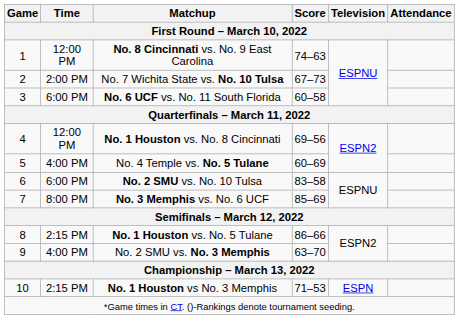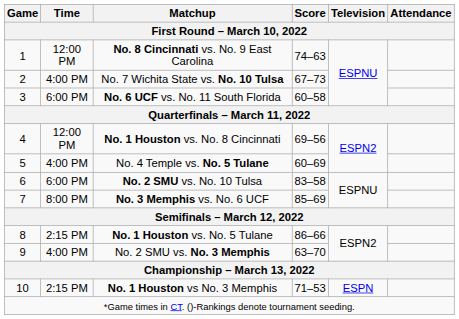 <table class="wikitable" style="font-size: 95%;text-align:center">
 <tr>
 <th>Game</th>
 <th>Time</th>
 <th>Matchup</th>
 <th>Score</th>
 <th>Television</th>
 <th>Attendance</th>
 </tr>
 <tr>
 <th colspan="8">First Round – March 10, 2022</th>
 </tr>
 <tr>
 <td>1</td>
 <td>12:00 PM</td>
 <td><strong>No. 8 Cincinnati</strong> vs. No. 9 East Carolina</td>
 <td>74–63</td>
 <td rowspan=3><a href='#'>ESPNU</a></td>
 <td></td>
 </tr>
 <tr>
 <td>2</td>
-<td>2:00 PM</td>
+<td>4:00 PM</td>
 <td>No. 7 Wichita State vs. <strong>No. 10 Tulsa</strong></td>
 <td>67–73</td>
 <td></td>
 </tr>
 <tr>
 <td>3</td>
 <td>6:00 PM</td>
 <td><strong>No. 6 UCF</strong> vs. No. 11 South Florida</td>
 <td>60–58</td>
 <td></td>
 </tr>
 <tr>
 <th colspan="8">Quarterfinals – March 11, 2022</th>
 </tr>
 <tr>
 <td>4</td>
 <td>12:00 PM</td>
 <td><strong>No. 1 Houston</strong> vs. No. 8 Cincinnati</td>
 <td>69–56</td>
 <td rowspan=2><a href='#'>ESPN2</a></td>
 <td></td>
 </tr>
 <tr>
 <td>5</td>
 <td>4:00 PM</td>
 <td>No. 4 Temple vs. <strong>No. 5 Tulane</strong></td>
 <td>60–69</td>
 <td></td>
 </tr>
 <tr>
 <td>6</td>
 <td>6:00 PM</td>
 <td><strong>No. 2 SMU</strong> vs. No. 10 Tulsa</td>
 <td>83–58</td>
 <td rowspan=2>ESPNU</td>
 <td></td>
 </tr>
 <tr>
 <td>7</td>
 <td>8:00 PM</td>
 <td><strong>No. 3 Memphis</strong> vs. No. 6 UCF</td>
 <td>85–69</td>
 <td></td>
 </tr>
 <tr>
 <th colspan="8">Semifinals – March 12, 2022</th>
 </tr>
 <tr>
 <td>8</td>
 <td>2:15 PM</td>
 <td><strong>No. 1 Houston</strong> vs. No. 5 Tulane</td>
 <td>86–66</td>
 <td rowspan=2>ESPN2</td>
 <td></td>
 </tr>
 <tr>
 <td>9</td>
 <td>4:00 PM</td>
 <td>No. 2 SMU  vs. <strong>No. 3 Memphis</strong></td>
 <td>63–70</td>
 <td></td>
 </tr>
 <tr>
 <th colspan="8">Championship – March 13, 2022</th>
 </tr>
 <tr>
 <td>10</td>
 <td>2:15 PM</td>
 <td><strong>No. 1 Houston</strong> vs No. 3 Memphis</td>
 <td>71–53</td>
 <td><a href='#'>ESPN</a></td>
 <td></td>
 </tr>
 <tr>
 <td colspan="7"><small>*Game times in <a href='#'>CT</a>. ()-Rankings denote tournament seeding.</small></td>
 </tr>
 </table>
